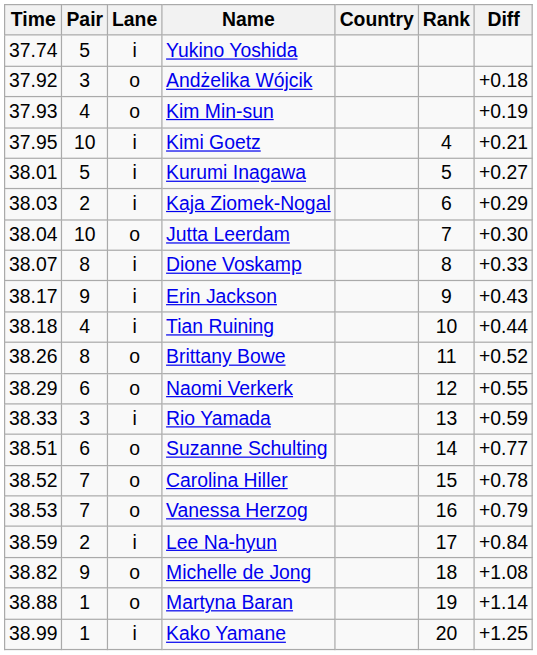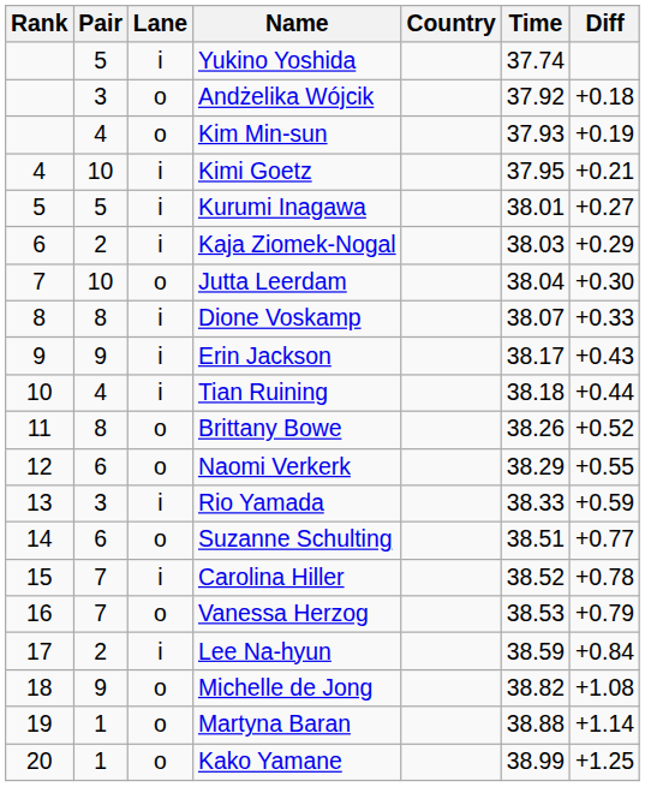 <table class="wikitable sortable" style="text-align:center">
 <tr>
-<th>Time</th>
+<th>Rank</th>
 <th>Pair</th>
 <th>Lane</th>
 <th>Name</th>
 <th>Country</th>
-<th>Rank</th>
+<th>Time</th>
 <th>Diff</th>
 </tr>
 <tr>
-<td>37.74</td>
+<td></td>
 <td>5</td>
 <td>i</td>
 <td align=left><a href='#'>Yukino Yoshida</a></td>
 <td align=left></td>
-<td></td>
+<td>37.74</td>
 <td></td>
 </tr>
 <tr>
-<td>37.92</td>
+<td></td>
 <td>3</td>
 <td>o</td>
 <td align=left><a href='#'>Andżelika Wójcik</a></td>
 <td align=left></td>
-<td></td>
+<td>37.92</td>
 <td>+0.18</td>
 </tr>
 <tr>
-<td>37.93</td>
+<td></td>
 <td>4</td>
 <td>o</td>
 <td align=left><a href='#'>Kim Min-sun</a></td>
 <td align=left></td>
-<td></td>
+<td>37.93</td>
 <td>+0.19</td>
 </tr>
 <tr>
-<td>37.95</td>
+<td>4</td>
 <td>10</td>
 <td>i</td>
 <td align=left><a href='#'>Kimi Goetz</a></td>
 <td align=left></td>
-<td>4</td>
+<td>37.95</td>
 <td>+0.21</td>
 </tr>
 <tr>
-<td>38.01</td>
+<td>5</td>
 <td>5</td>
 <td>i</td>
 <td align=left><a href='#'>Kurumi Inagawa</a></td>
 <td align=left></td>
-<td>5</td>
+<td>38.01</td>
 <td>+0.27</td>
 </tr>
 <tr>
-<td>38.03</td>
+<td>6</td>
 <td>2</td>
 <td>i</td>
 <td align=left><a href='#'>Kaja Ziomek-Nogal</a></td>
 <td align=left></td>
-<td>6</td>
+<td>38.03</td>
 <td>+0.29</td>
 </tr>
 <tr>
-<td>38.04</td>
+<td>7</td>
 <td>10</td>
 <td>o</td>
 <td align=left><a href='#'>Jutta Leerdam</a></td>
 <td align=left></td>
-<td>7</td>
+<td>38.04</td>
 <td>+0.30</td>
 </tr>
 <tr>
-<td>38.07</td>
+<td>8</td>
 <td>8</td>
 <td>i</td>
 <td align=left><a href='#'>Dione Voskamp</a></td>
 <td align=left></td>
-<td>8</td>
+<td>38.07</td>
 <td>+0.33</td>
 </tr>
 <tr>
-<td>38.17</td>
+<td>9</td>
 <td>9</td>
 <td>i</td>
 <td align=left><a href='#'>Erin Jackson</a></td>
 <td align=left></td>
-<td>9</td>
+<td>38.17</td>
 <td>+0.43</td>
 </tr>
 <tr>
-<td>38.18</td>
+<td>10</td>
 <td>4</td>
 <td>i</td>
 <td align=left><a href='#'>Tian Ruining</a></td>
 <td align=left></td>
-<td>10</td>
+<td>38.18</td>
 <td>+0.44</td>
 </tr>
 <tr>
-<td>38.26</td>
+<td>11</td>
 <td>8</td>
 <td>o</td>
 <td align=left><a href='#'>Brittany Bowe</a></td>
 <td align=left></td>
-<td>11</td>
+<td>38.26</td>
 <td>+0.52</td>
 </tr>
 <tr>
-<td>38.29</td>
+<td>12</td>
 <td>6</td>
 <td>o</td>
 <td align=left><a href='#'>Naomi Verkerk</a></td>
 <td align=left></td>
-<td>12</td>
+<td>38.29</td>
 <td>+0.55</td>
 </tr>
 <tr>
-<td>38.33</td>
+<td>13</td>
 <td>3</td>
 <td>i</td>
 <td align=left><a href='#'>Rio Yamada</a></td>
 <td align=left></td>
-<td>13</td>
+<td>38.33</td>
 <td>+0.59</td>
 </tr>
 <tr>
-<td>38.51</td>
+<td>14</td>
 <td>6</td>
 <td>o</td>
 <td align=left><a href='#'>Suzanne Schulting</a></td>
 <td align=left></td>
-<td>14</td>
+<td>38.51</td>
 <td>+0.77</td>
 </tr>
 <tr>
-<td>38.52</td>
+<td>15</td>
 <td>7</td>
-<td>o</td>
+<td>i</td>
 <td align=left><a href='#'>Carolina Hiller</a></td>
 <td align=left></td>
-<td>15</td>
+<td>38.52</td>
 <td>+0.78</td>
 </tr>
 <tr>
-<td>38.53</td>
+<td>16</td>
 <td>7</td>
 <td>o</td>
 <td align=left><a href='#'>Vanessa Herzog</a></td>
 <td align=left></td>
-<td>16</td>
+<td>38.53</td>
 <td>+0.79</td>
 </tr>
 <tr>
-<td>38.59</td>
+<td>17</td>
 <td>2</td>
 <td>i</td>
 <td align=left><a href='#'>Lee Na-hyun</a></td>
 <td align=left></td>
-<td>17</td>
+<td>38.59</td>
 <td>+0.84</td>
 </tr>
 <tr>
-<td>38.82</td>
+<td>18</td>
 <td>9</td>
 <td>o</td>
 <td align=left><a href='#'>Michelle de Jong</a></td>
 <td align=left></td>
-<td>18</td>
+<td>38.82</td>
 <td>+1.08</td>
 </tr>
 <tr>
-<td>38.88</td>
+<td>19</td>
 <td>1</td>
 <td>o</td>
 <td align=left><a href='#'>Martyna Baran</a></td>
 <td align=left></td>
-<td>19</td>
+<td>38.88</td>
 <td>+1.14</td>
 </tr>
 <tr>
-<td>38.99</td>
+<td>20</td>
 <td>1</td>
-<td>i</td>
+<td>o</td>
 <td align=left><a href='#'>Kako Yamane</a></td>
 <td align=left></td>
-<td>20</td>
+<td>38.99</td>
 <td>+1.25</td>
 </tr>
 </table>
